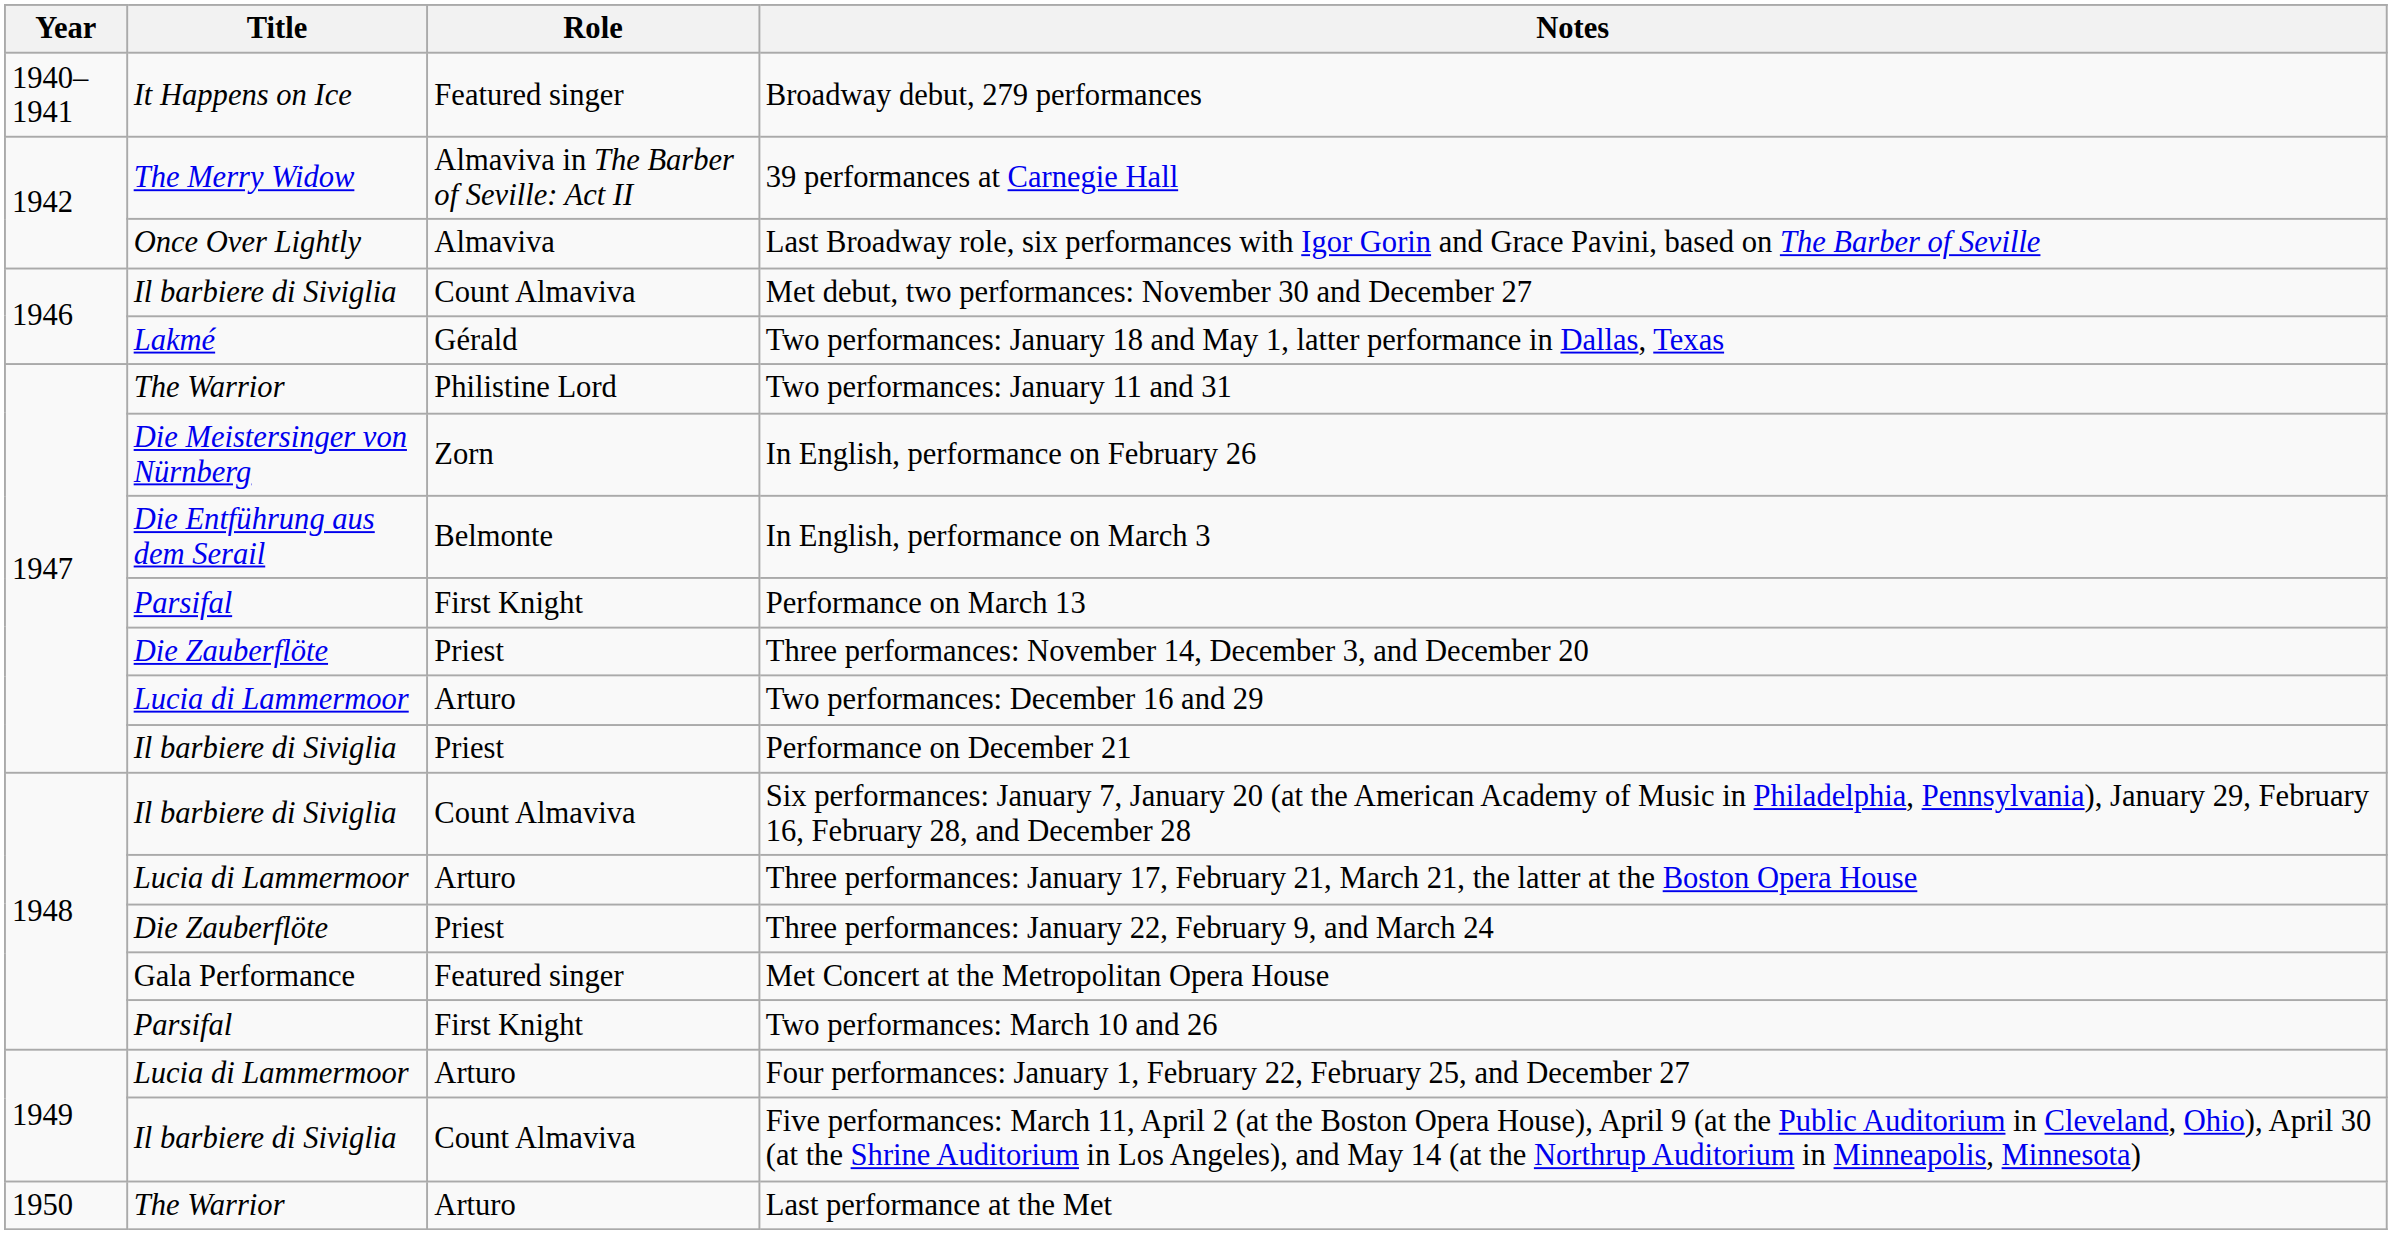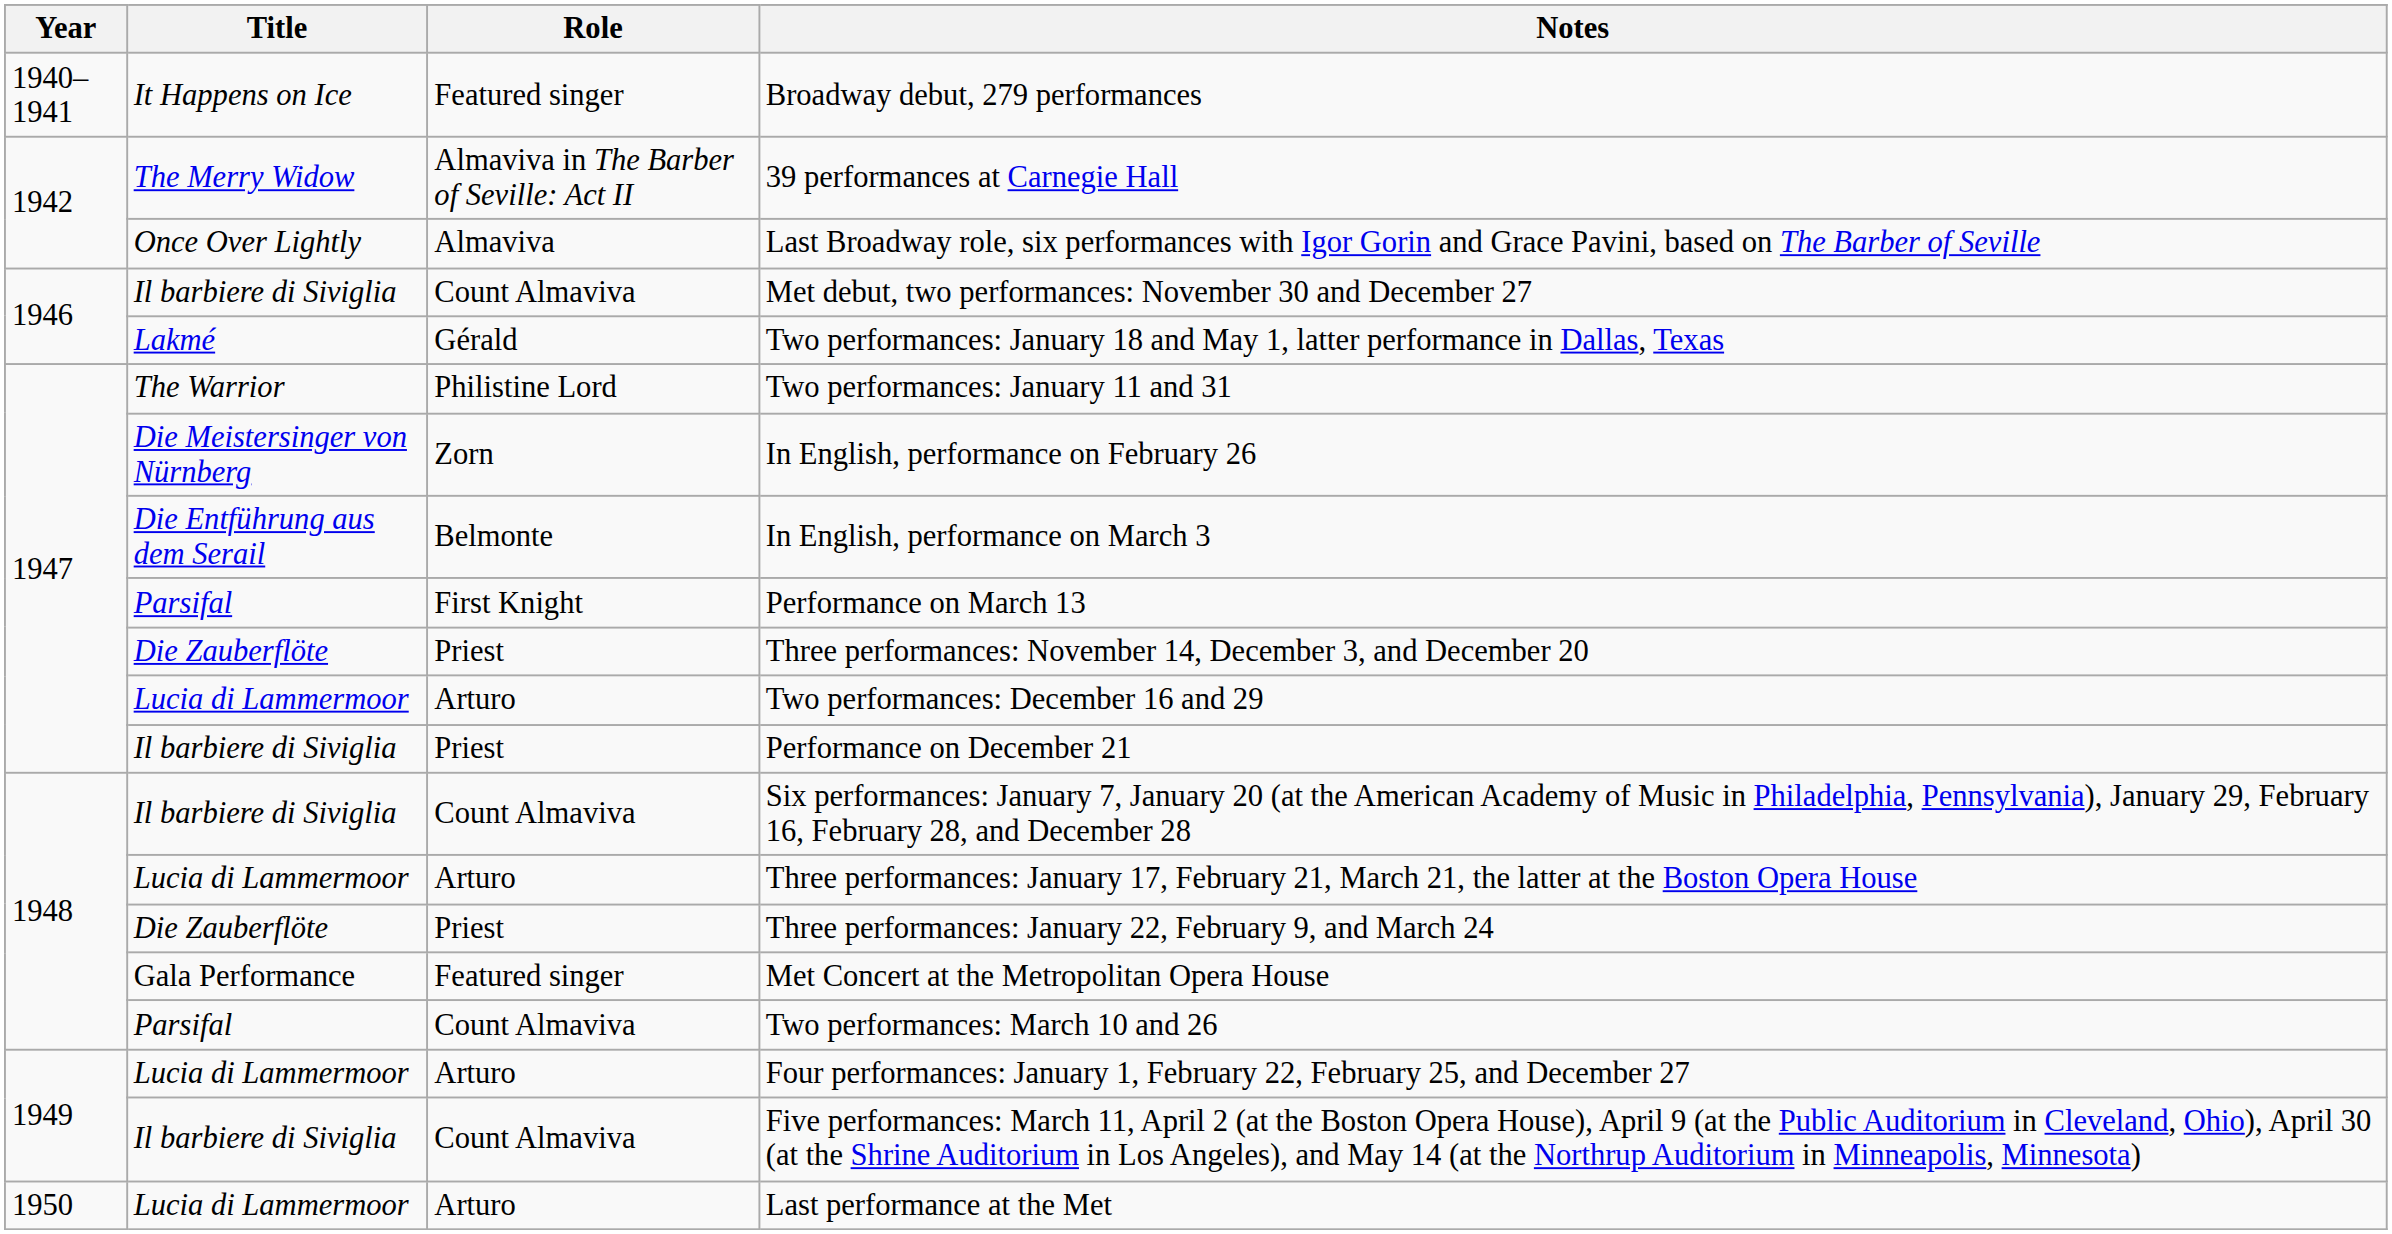 <table class="wikitable sortable">
 <tr>
 <th>Year</th>
 <th>Title</th>
 <th>Role</th>
 <th class="unsortable">Notes</th>
 </tr>
 <tr>
 <td>1940–1941</td>
 <td><em>It Happens on Ice</em></td>
 <td>Featured singer</td>
 <td>Broadway debut, 279 performances</td>
 </tr>
 <tr>
 <td rowspan=2>1942</td>
 <td><em><a href='#'>The Merry Widow</a></em></td>
 <td>Almaviva in <em>The Barber of Seville: Act II</em></td>
 <td>39 performances at <a href='#'>Carnegie Hall</a></td>
 </tr>
 <tr>
 <td><em>Once Over Lightly</em></td>
 <td>Almaviva</td>
 <td>Last Broadway role, six performances with <a href='#'>Igor Gorin</a> and Grace Pavini, based on <em><a href='#'>The Barber of Seville</a></em></td>
 </tr>
 <tr>
 <td rowspan=2>1946</td>
 <td><em>Il barbiere di Siviglia</em></td>
 <td>Count Almaviva</td>
 <td>Met debut, two performances: November 30 and December 27</td>
 </tr>
 <tr>
 <td><em><a href='#'>Lakmé</a></em></td>
 <td>Gérald</td>
 <td>Two performances: January 18 and May 1, latter performance in <a href='#'>Dallas</a>, <a href='#'>Texas</a></td>
 </tr>
 <tr>
 <td rowspan=7>1947</td>
 <td><em>The Warrior</em></td>
 <td>Philistine Lord</td>
 <td>Two performances: January 11 and 31</td>
 </tr>
 <tr>
 <td><em><a href='#'>Die Meistersinger von Nürnberg</a></em></td>
 <td>Zorn</td>
 <td>In English, performance on February 26</td>
 </tr>
 <tr>
 <td><em><a href='#'>Die Entführung aus dem Serail</a></em></td>
 <td>Belmonte</td>
 <td>In English, performance on March 3</td>
 </tr>
 <tr>
 <td><em><a href='#'>Parsifal</a></em></td>
 <td>First Knight</td>
 <td>Performance on March 13</td>
 </tr>
 <tr>
 <td><em><a href='#'>Die Zauberflöte</a></em></td>
 <td>Priest</td>
 <td>Three performances: November 14, December 3, and December 20</td>
 </tr>
 <tr>
 <td><em><a href='#'>Lucia di Lammermoor</a></em></td>
 <td>Arturo</td>
 <td>Two performances: December 16 and 29</td>
 </tr>
 <tr>
 <td><em>Il barbiere di Siviglia</em></td>
 <td>Priest</td>
 <td>Performance on December 21</td>
 </tr>
 <tr>
 <td rowspan=5>1948</td>
 <td><em>Il barbiere di Siviglia</em></td>
 <td>Count Almaviva</td>
 <td>Six performances: January 7, January 20 (at the American Academy of Music in <a href='#'>Philadelphia</a>, <a href='#'>Pennsylvania</a>), January 29, February 16, February 28, and December 28</td>
 </tr>
 <tr>
 <td><em>Lucia di Lammermoor</em></td>
 <td>Arturo</td>
 <td>Three performances: January 17, February 21, March 21, the latter at the <a href='#'>Boston Opera House</a></td>
 </tr>
 <tr>
 <td><em>Die Zauberflöte</em></td>
 <td>Priest</td>
 <td>Three performances: January 22, February 9, and March 24</td>
 </tr>
 <tr>
 <td>Gala Performance</td>
 <td>Featured singer</td>
 <td>Met Concert at the Metropolitan Opera House</td>
 </tr>
 <tr>
 <td><em>Parsifal</em></td>
-<td>First Knight</td>
+<td>Count Almaviva</td>
 <td>Two performances: March 10 and 26</td>
 </tr>
 <tr>
 <td rowspan=2>1949</td>
 <td><em>Lucia di Lammermoor</em></td>
 <td>Arturo</td>
 <td>Four performances: January 1, February 22, February 25, and December 27</td>
 </tr>
 <tr>
 <td><em>Il barbiere di Siviglia</em></td>
 <td>Count Almaviva</td>
 <td>Five performances: March 11, April 2 (at the Boston Opera House), April 9 (at the <a href='#'>Public Auditorium</a> in <a href='#'>Cleveland</a>, <a href='#'>Ohio</a>), April 30 (at the <a href='#'>Shrine Auditorium</a> in Los Angeles), and May 14 (at the <a href='#'>Northrup Auditorium</a> in <a href='#'>Minneapolis</a>, <a href='#'>Minnesota</a>)</td>
 </tr>
 <tr>
 <td>1950</td>
-<td><em>The Warrior</em></td>
+<td><em>Lucia di Lammermoor</em></td>
 <td>Arturo</td>
 <td>Last performance at the Met</td>
 </tr>
 </table>
